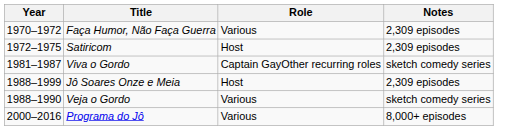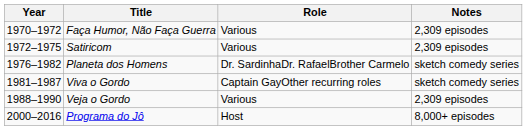 <table class="wikitable">
 <tr>
 <th>Year</th>
 <th>Title</th>
 <th>Role</th>
 <th>Notes</th>
 </tr>
 <tr>
 <td>1970–1972</td>
 <td><em>Faça Humor, Não Faça Guerra</em></td>
 <td>Various</td>
 <td>2,309 episodes</td>
 </tr>
 <tr>
 <td>1972–1975</td>
 <td><em>Satiricom</em></td>
-<td>Host</td>
+<td>Various</td>
 <td>2,309 episodes</td>
+</tr>
+<tr>
+<td>1976–1982</td>
+<td><em>Planeta dos Homens</em></td>
+<td>Dr. SardinhaDr. RafaelBrother Carmelo</td>
+<td>sketch comedy series</td>
 </tr>
 <tr>
 <td>1981–1987</td>
 <td><em>Viva o Gordo</em></td>
 <td>Captain GayOther recurring roles</td>
 <td>sketch comedy series</td>
 </tr>
 <tr>
-<td>1988–1999</td>
-<td><em>Jô Soares Onze e Meia</em></td>
-<td>Host</td>
-<td>2,309 episodes</td>
-</tr>
-<tr>
 <td>1988–1990</td>
 <td><em>Veja o Gordo</em></td>
 <td>Various</td>
-<td>sketch comedy series</td>
+<td>2,309 episodes</td>
 </tr>
 <tr>
 <td>2000–2016</td>
 <td><em><a href='#'>Programa do Jô</a></em></td>
-<td>Various</td>
+<td>Host</td>
 <td>8,000+ episodes</td>
 </tr>
 </table>
